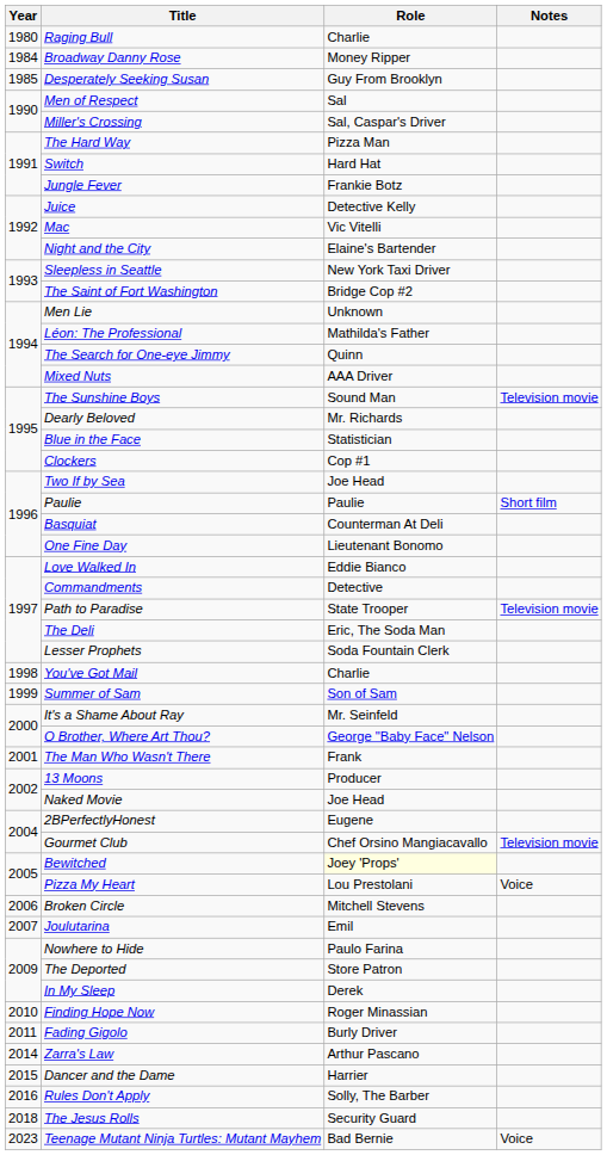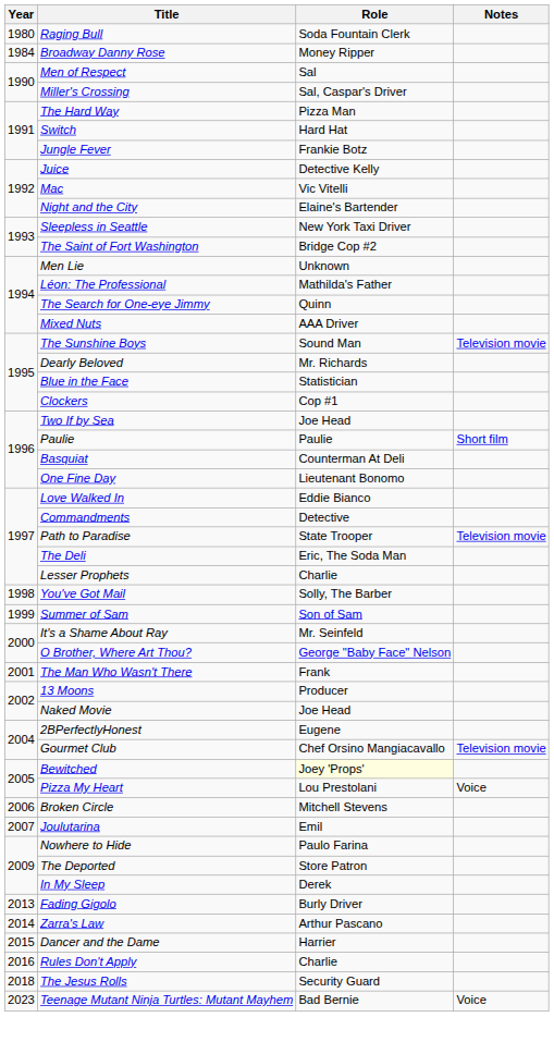 <table class="wikitable sortable">
 <tr>
 <th>Year</th>
 <th>Title</th>
 <th>Role</th>
 <th>Notes</th>
 </tr>
 <tr>
 <td>1980</td>
 <td><em><a href='#'>Raging Bull</a></em></td>
-<td>Charlie</td>
+<td>Soda Fountain Clerk</td>
 <td></td>
 </tr>
 <tr>
 <td>1984</td>
 <td><em><a href='#'>Broadway Danny Rose</a></em></td>
 <td>Money Ripper</td>
-<td></td>
-</tr>
-<tr>
-<td>1985</td>
-<td><em><a href='#'>Desperately Seeking Susan</a></em></td>
-<td>Guy From Brooklyn</td>
 <td></td>
 </tr>
 <tr>
 <td rowspan="2">1990</td>
 <td><em><a href='#'>Men of Respect</a></em></td>
 <td>Sal</td>
 <td></td>
 </tr>
 <tr>
 <td><em><a href='#'>Miller's Crossing</a></em></td>
 <td>Sal, Caspar's Driver</td>
 <td></td>
 </tr>
 <tr>
 <td rowspan="3">1991</td>
 <td><em><a href='#'>The Hard Way</a></em></td>
 <td>Pizza Man</td>
 <td></td>
 </tr>
 <tr>
 <td><em><a href='#'>Switch</a></em></td>
 <td>Hard Hat</td>
 <td></td>
 </tr>
 <tr>
 <td><em><a href='#'>Jungle Fever</a></em></td>
 <td>Frankie Botz</td>
 <td></td>
 </tr>
 <tr>
 <td rowspan="3">1992</td>
 <td><em><a href='#'>Juice</a></em></td>
 <td>Detective Kelly</td>
 <td></td>
 </tr>
 <tr>
 <td><em><a href='#'>Mac</a></em></td>
 <td>Vic Vitelli</td>
 <td></td>
 </tr>
 <tr>
 <td><em><a href='#'> Night and the City</a></em></td>
 <td>Elaine's Bartender</td>
 <td></td>
 </tr>
 <tr>
 <td rowspan="2">1993</td>
 <td><em><a href='#'>Sleepless in Seattle</a></em></td>
 <td>New York Taxi Driver</td>
 <td></td>
 </tr>
 <tr>
 <td><em><a href='#'>The Saint of Fort Washington</a></em></td>
 <td>Bridge Cop #2</td>
 <td></td>
 </tr>
 <tr>
 <td rowspan="4">1994</td>
 <td><em>Men Lie</em></td>
 <td>Unknown</td>
 <td></td>
 </tr>
 <tr>
 <td><em><a href='#'>Léon: The Professional</a></em></td>
 <td>Mathilda's Father</td>
 <td></td>
 </tr>
 <tr>
 <td><em><a href='#'>The Search for One-eye Jimmy</a></em></td>
 <td>Quinn</td>
 <td></td>
 </tr>
 <tr>
 <td><em><a href='#'>Mixed Nuts</a></em></td>
 <td>AAA Driver</td>
 <td></td>
 </tr>
 <tr>
 <td rowspan="4">1995</td>
 <td><em><a href='#'>The Sunshine Boys</a></em></td>
 <td>Sound Man</td>
 <td><a href='#'>Television movie</a></td>
 </tr>
 <tr>
 <td><em>Dearly Beloved</em></td>
 <td>Mr. Richards</td>
 <td></td>
 </tr>
 <tr>
 <td><em><a href='#'>Blue in the Face</a></em></td>
 <td>Statistician</td>
 <td></td>
 </tr>
 <tr>
 <td><em><a href='#'>Clockers</a></em></td>
 <td>Cop #1</td>
 <td></td>
 </tr>
 <tr>
 <td rowspan="4">1996</td>
 <td><em><a href='#'>Two If by Sea</a></em></td>
 <td>Joe Head</td>
 <td></td>
 </tr>
 <tr>
 <td><em>Paulie</em></td>
 <td>Paulie</td>
 <td><a href='#'>Short film</a></td>
 </tr>
 <tr>
 <td><em><a href='#'>Basquiat</a></em></td>
 <td>Counterman At Deli</td>
 <td></td>
 </tr>
 <tr>
 <td><em><a href='#'>One Fine Day</a></em></td>
 <td>Lieutenant Bonomo</td>
 <td></td>
 </tr>
 <tr>
 <td rowspan="5">1997</td>
 <td><em><a href='#'>Love Walked In</a></em></td>
 <td>Eddie Bianco</td>
 <td></td>
 </tr>
 <tr>
 <td><em><a href='#'>Commandments</a></em></td>
 <td>Detective</td>
 <td></td>
 </tr>
 <tr>
 <td><em>Path to Paradise</em></td>
 <td>State Trooper</td>
 <td><a href='#'>Television movie</a></td>
 </tr>
 <tr>
 <td><em><a href='#'>The Deli</a></em></td>
 <td>Eric, The Soda Man</td>
 <td></td>
 </tr>
 <tr>
 <td><em>Lesser Prophets</em></td>
-<td>Soda Fountain Clerk</td>
+<td>Charlie</td>
 <td></td>
 </tr>
 <tr>
 <td>1998</td>
 <td><em><a href='#'>You've Got Mail</a></em></td>
-<td>Charlie</td>
+<td>Solly, The Barber</td>
 <td></td>
 </tr>
 <tr>
 <td>1999</td>
 <td><em><a href='#'>Summer of Sam</a></em></td>
 <td><a href='#'>Son of Sam</a></td>
 <td></td>
 </tr>
 <tr>
 <td rowspan="2">2000</td>
 <td><em>It's a Shame About Ray</em></td>
 <td>Mr. Seinfeld</td>
 <td></td>
 </tr>
 <tr>
 <td><em><a href='#'>O Brother, Where Art Thou?</a></em></td>
 <td><a href='#'>George "Baby Face" Nelson</a></td>
 <td></td>
 </tr>
 <tr>
 <td>2001</td>
 <td><em><a href='#'>The Man Who Wasn't There</a></em></td>
 <td>Frank</td>
 <td></td>
 </tr>
 <tr>
 <td rowspan="2">2002</td>
 <td><em><a href='#'>13 Moons</a></em></td>
 <td>Producer</td>
 <td></td>
 </tr>
 <tr>
 <td><em>Naked Movie</em></td>
 <td>Joe Head</td>
 <td></td>
 </tr>
 <tr>
 <td rowspan="2">2004</td>
 <td><em>2BPerfectlyHonest</em></td>
 <td>Eugene</td>
 <td></td>
 </tr>
 <tr>
 <td><em>Gourmet Club</em></td>
 <td>Chef Orsino Mangiacavallo</td>
 <td><a href='#'>Television movie</a></td>
 </tr>
 <tr>
 <td rowspan="2">2005</td>
 <td><em><a href='#'>Bewitched</a></em></td>
 <td style="background: lightyellow;">Joey 'Props'</td>
 <td></td>
 </tr>
 <tr>
 <td><em><a href='#'>Pizza My Heart</a></em></td>
 <td>Lou Prestolani</td>
 <td>Voice</td>
 </tr>
 <tr>
 <td>2006</td>
 <td><em>Broken Circle</em></td>
 <td>Mitchell Stevens</td>
 <td></td>
 </tr>
 <tr>
 <td>2007</td>
 <td><em><a href='#'>Joulutarina</a></em></td>
 <td>Emil</td>
 <td></td>
 </tr>
 <tr>
 <td rowspan="3">2009</td>
 <td><em>Nowhere to Hide</em></td>
 <td>Paulo Farina</td>
 <td></td>
 </tr>
 <tr>
 <td><em>The Deported</em></td>
 <td>Store Patron</td>
 <td></td>
 </tr>
 <tr>
 <td><em><a href='#'>In My Sleep</a></em></td>
 <td>Derek</td>
 <td></td>
 </tr>
 <tr>
-<td>2010</td>
-<td><em><a href='#'>Finding Hope Now</a></em></td>
-<td>Roger Minassian</td>
-<td></td>
-</tr>
-<tr>
-<td>2011</td>
+<td>2013</td>
 <td><em><a href='#'>Fading Gigolo</a></em></td>
 <td>Burly Driver</td>
 <td></td>
 </tr>
 <tr>
 <td>2014</td>
 <td><em><a href='#'>Zarra's Law</a></em></td>
 <td>Arthur Pascano</td>
 <td></td>
 </tr>
 <tr>
 <td>2015</td>
 <td><em>Dancer and the Dame</em></td>
 <td>Harrier</td>
 <td></td>
 </tr>
 <tr>
 <td>2016</td>
 <td><em><a href='#'>Rules Don't Apply</a></em></td>
-<td>Solly, The Barber</td>
+<td>Charlie</td>
 <td></td>
 </tr>
 <tr>
 <td>2018</td>
 <td><em><a href='#'>The Jesus Rolls</a></em></td>
 <td>Security Guard</td>
 <td></td>
 </tr>
 <tr>
 <td>2023</td>
 <td><em><a href='#'>Teenage Mutant Ninja Turtles: Mutant Mayhem</a></em></td>
 <td>Bad Bernie</td>
 <td>Voice</td>
 </tr>
 </table>
